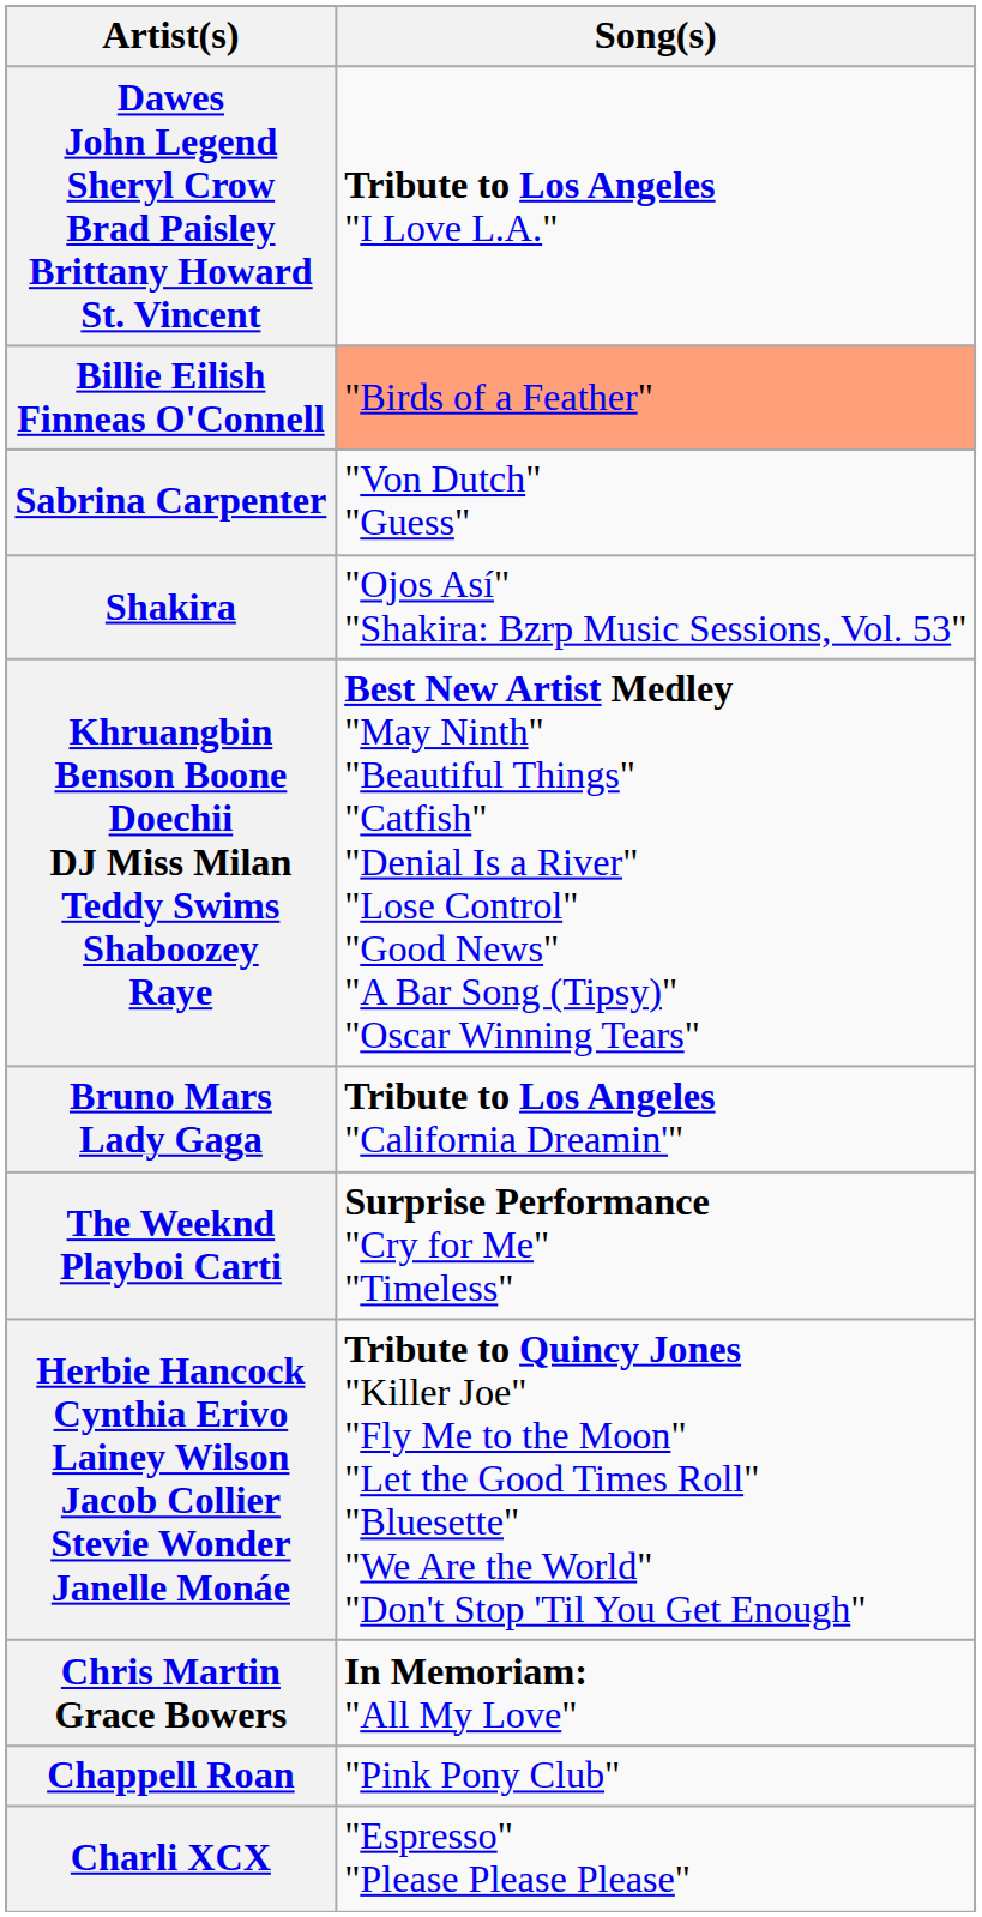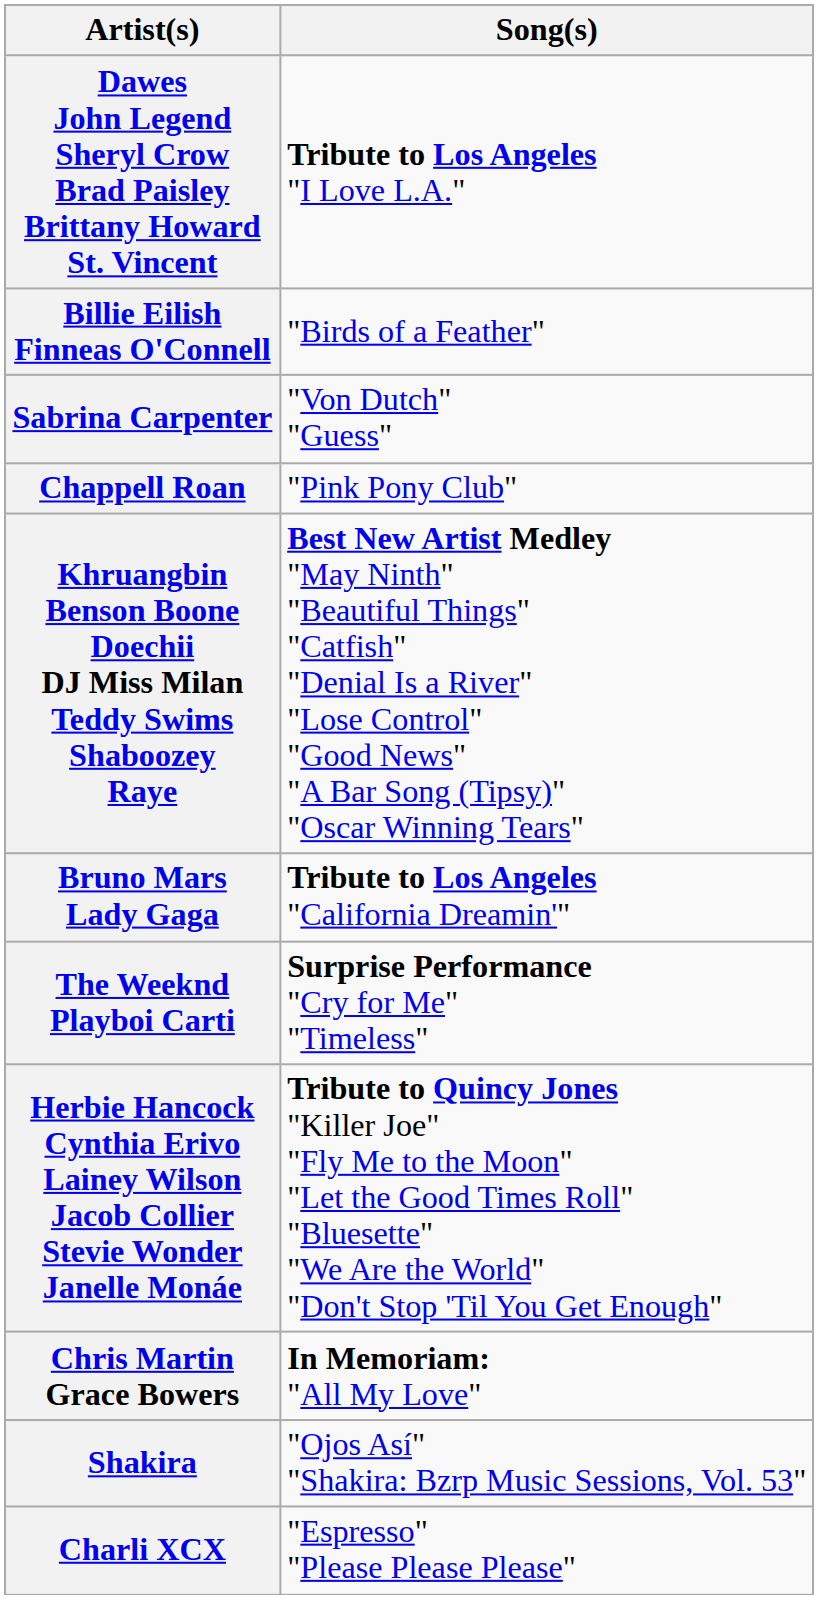 <table class="wikitable plainrowheaders">
 <tr>
 <th scope="col">Artist(s)</th>
 <th scope="col">Song(s)</th>
 </tr>
 <tr>
 <th scope="row"><a href='#'>Dawes</a><br><a href='#'>John Legend</a><br><a href='#'>Sheryl Crow</a><br><a href='#'>Brad Paisley</a><br><a href='#'>Brittany Howard</a><br><a href='#'>St. Vincent</a></th>
 <td><strong>Tribute to <a href='#'>Los Angeles</a></strong><br> "<a href='#'>I Love L.A.</a>"</td>
 </tr>
 <tr>
 <th scope="row"><a href='#'>Billie Eilish</a><br><a href='#'>Finneas O'Connell</a></th>
-<td style="background: lightsalmon;">"<a href='#'>Birds of a Feather</a>"</td>
+<td>"<a href='#'>Birds of a Feather</a>"</td>
 </tr>
 <tr>
 <th scope="row"><a href='#'>Sabrina Carpenter</a></th>
 <td>"<a href='#'>Von Dutch</a>"<br>"<a href='#'>Guess</a>"</td>
 </tr>
 <tr>
-<th scope="row"><a href='#'>Shakira</a></th>
-<td>"<a href='#'>Ojos Así</a>"<br>"<a href='#'>Shakira: Bzrp Music Sessions, Vol. 53</a>"</td>
+<th scope="row"><a href='#'>Chappell Roan</a></th>
+<td>"<a href='#'>Pink Pony Club</a>"</td>
 </tr>
 <tr>
 <th scope="row"><a href='#'>Khruangbin</a><br><a href='#'>Benson Boone</a><br><a href='#'>Doechii</a><br>DJ Miss Milan<br><a href='#'>Teddy Swims</a><br><a href='#'>Shaboozey</a><br><a href='#'>Raye</a></th>
 <td><strong><a href='#'>Best New Artist</a> Medley</strong><br>"<a href='#'>May Ninth</a>"<br>"<a href='#'>Beautiful Things</a>"<br>"<a href='#'>Catfish</a>"<br>"<a href='#'>Denial Is a River</a>"<br>"<a href='#'>Lose Control</a>"<br>"<a href='#'>Good News</a>"<br>"<a href='#'>A Bar Song (Tipsy)</a>"<br>"<a href='#'>Oscar Winning Tears</a>"</td>
 </tr>
 <tr>
 <th scope="row"><a href='#'>Bruno Mars</a><br><a href='#'>Lady Gaga</a></th>
 <td><strong>Tribute to <a href='#'>Los Angeles</a></strong><br> "<a href='#'>California Dreamin'</a>"</td>
 </tr>
 <tr>
 <th scope="row"><a href='#'>The Weeknd</a><br><a href='#'>Playboi Carti</a></th>
 <td><strong>Surprise Performance</strong><br>"<a href='#'>Cry for Me</a>"<br>"<a href='#'>Timeless</a>"</td>
 </tr>
 <tr>
 <th scope="row"><a href='#'>Herbie Hancock</a><br><a href='#'>Cynthia Erivo</a><br><a href='#'>Lainey Wilson</a><br><a href='#'>Jacob Collier</a><br><a href='#'>Stevie Wonder</a><br><a href='#'>Janelle Monáe</a></th>
 <td><strong>Tribute to <a href='#'>Quincy Jones</a></strong><br>"Killer Joe"<br>"<a href='#'>Fly Me to the Moon</a>"<br>"<a href='#'>Let the Good Times Roll</a>"<br>"<a href='#'>Bluesette</a>"<br>"<a href='#'>We Are the World</a>"<br>"<a href='#'>Don't Stop 'Til You Get Enough</a>"</td>
 </tr>
 <tr>
 <th scope="row"><a href='#'>Chris Martin</a><br>Grace Bowers</th>
 <td><strong>In Memoriam:</strong><br>"<a href='#'>All My Love</a>"</td>
 </tr>
 <tr>
-<th scope="row"><a href='#'>Chappell Roan</a></th>
-<td>"<a href='#'>Pink Pony Club</a>"</td>
+<th scope="row"><a href='#'>Shakira</a></th>
+<td>"<a href='#'>Ojos Así</a>"<br>"<a href='#'>Shakira: Bzrp Music Sessions, Vol. 53</a>"</td>
 </tr>
 <tr>
 <th scope="row"><a href='#'>Charli XCX</a></th>
 <td>"<a href='#'>Espresso</a>"<br>"<a href='#'>Please Please Please</a>"</td>
 </tr>
 <tr>
 </tr>
 </table>
